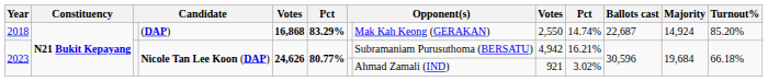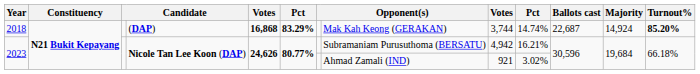 <table class="wikitable" style="margin:0.5em ; font-size:95%">
 <tr>
 <th>Year</th>
 <th>Constituency</th>
 <th colspan=2>Candidate</th>
 <th>Votes</th>
 <th>Pct</th>
 <th colspan=2>Opponent(s)</th>
 <th>Votes</th>
 <th>Pct</th>
 <th>Ballots cast</th>
 <th>Majority</th>
 <th>Turnout%</th>
 </tr>
 <tr>
 <td><a href='#'>2018</a></td>
 <td rowspan=3><strong>N21 <a href='#'>Bukit Kepayang</a></strong></td>
 <td></td>
 <td> (<a href='#'><strong>DAP</strong></a>)</td>
 <td align="right"><strong>16,868</strong></td>
 <td><strong>83.29%</strong></td>
 <td></td>
 <td><a href='#'>Mak Kah Keong</a> (<a href='#'>GERAKAN</a>)</td>
-<td align="right">2,550</td>
+<td align="right">3,744</td>
 <td>14.74%</td>
 <td>22,687</td>
 <td>14,924</td>
-<td>85.20%</td>
+<td><strong>85.20%</strong></td>
 </tr>
 <tr>
 <td rowspan=2><a href='#'>2023</a></td>
 <td rowspan=2 ></td>
 <td rowspan=2><strong>Nicole Tan Lee Koon</strong> (<a href='#'><strong>DAP</strong></a>)</td>
 <td rowspan=2 align="right"><strong>24,626</strong></td>
 <td rowspan=2><strong>80.77%</strong></td>
 <td bgcolor=></td>
 <td>Subramaniam Purusuthoma (<a href='#'>BERSATU</a>)</td>
 <td align="right">4,942</td>
 <td>16.21%</td>
 <td rowspan=2>30,596</td>
 <td rowspan=2>19,684</td>
 <td rowspan=2>66.18%</td>
 </tr>
 <tr>
 <td></td>
 <td>Ahmad Zamali (<a href='#'>IND</a>)</td>
 <td align="right">921</td>
 <td align="right">3.02%</td>
 </tr>
 </table>
